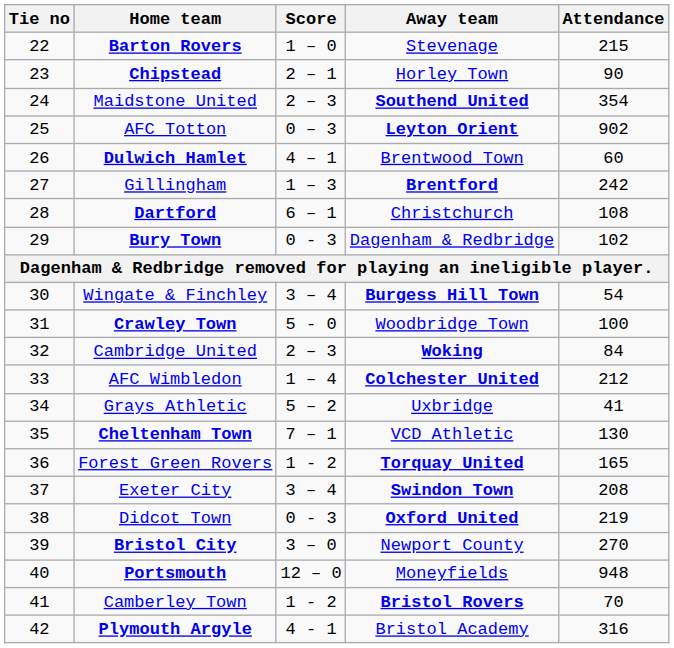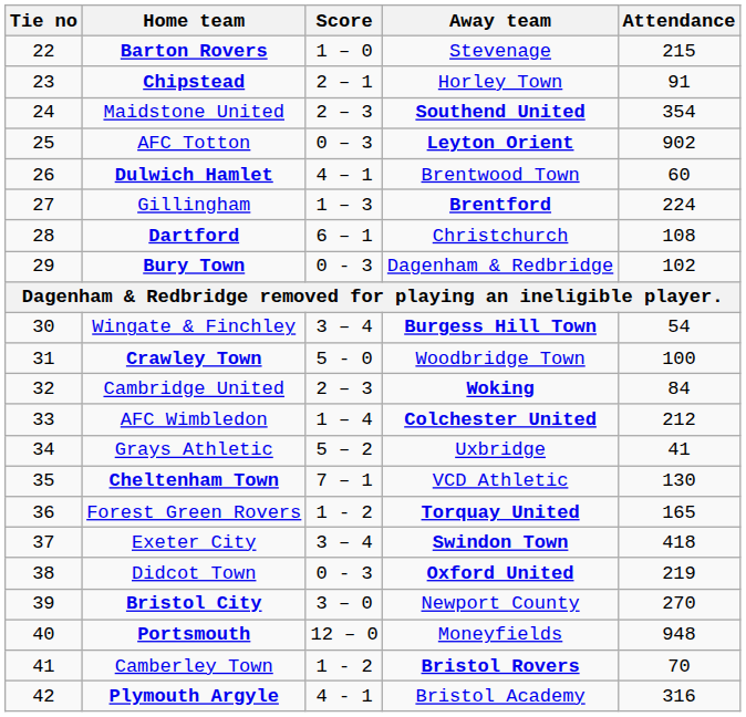 <table class="wikitable" style="text-align:center">
 <tr>
 <th>Tie no</th>
 <th>Home team</th>
 <th>Score</th>
 <th>Away team</th>
 <th>Attendance</th>
 </tr>
 <tr>
 <td>22</td>
 <td><strong><a href='#'>Barton Rovers</a></strong></td>
 <td>1 – 0</td>
 <td><a href='#'>Stevenage</a></td>
 <td>215</td>
 </tr>
 <tr>
 <td>23</td>
 <td><strong><a href='#'>Chipstead</a></strong></td>
 <td>2 – 1</td>
 <td><a href='#'>Horley Town</a></td>
-<td>90</td>
+<td>91</td>
 </tr>
 <tr>
 <td>24</td>
 <td><a href='#'>Maidstone United</a></td>
 <td>2 – 3</td>
 <td><strong><a href='#'>Southend United</a></strong></td>
 <td>354</td>
 </tr>
 <tr>
 <td>25</td>
 <td><a href='#'>AFC Totton</a></td>
 <td>0 – 3</td>
 <td><strong><a href='#'>Leyton Orient</a></strong></td>
 <td>902</td>
 </tr>
 <tr>
 <td>26</td>
 <td><strong><a href='#'>Dulwich Hamlet</a></strong></td>
 <td>4 – 1</td>
 <td><a href='#'>Brentwood Town</a></td>
 <td>60</td>
 </tr>
 <tr>
 <td>27</td>
 <td><a href='#'>Gillingham</a></td>
 <td>1 – 3</td>
 <td><strong><a href='#'>Brentford</a></strong></td>
-<td>242</td>
+<td>224</td>
 </tr>
 <tr>
 <td>28</td>
 <td><strong><a href='#'>Dartford</a></strong></td>
 <td>6 – 1</td>
 <td><a href='#'>Christchurch</a></td>
 <td>108</td>
 </tr>
 <tr>
 <td>29</td>
 <td><strong><a href='#'>Bury Town</a></strong></td>
 <td>0 - 3</td>
 <td><a href='#'>Dagenham & Redbridge</a></td>
 <td>102</td>
 </tr>
 <tr>
 <th colspan="5">Dagenham & Redbridge removed for playing an ineligible player.</th>
 </tr>
 <tr>
 <td>30</td>
 <td><a href='#'>Wingate & Finchley</a></td>
 <td>3 – 4</td>
 <td><strong><a href='#'>Burgess Hill Town</a></strong></td>
 <td>54</td>
 </tr>
 <tr>
 <td>31</td>
 <td><strong><a href='#'>Crawley Town</a></strong></td>
 <td>5 - 0</td>
 <td><a href='#'>Woodbridge Town</a></td>
 <td>100</td>
 </tr>
 <tr>
 <td>32</td>
 <td><a href='#'>Cambridge United</a></td>
 <td>2 – 3</td>
 <td><strong><a href='#'>Woking</a></strong></td>
 <td>84</td>
 </tr>
 <tr>
 <td>33</td>
 <td><a href='#'>AFC Wimbledon</a></td>
 <td>1 – 4</td>
 <td><strong><a href='#'>Colchester United</a></strong></td>
 <td>212</td>
 </tr>
 <tr>
 <td>34</td>
 <td><a href='#'>Grays Athletic</a></td>
 <td>5 – 2</td>
 <td><a href='#'>Uxbridge</a></td>
 <td>41</td>
 </tr>
 <tr>
 <td>35</td>
 <td><strong><a href='#'>Cheltenham Town</a></strong></td>
 <td>7 – 1</td>
 <td><a href='#'>VCD Athletic</a></td>
 <td>130</td>
 </tr>
 <tr>
 <td>36</td>
 <td><a href='#'>Forest Green Rovers</a></td>
 <td>1 - 2</td>
 <td><strong><a href='#'>Torquay United</a></strong></td>
 <td>165</td>
 </tr>
 <tr>
 <td>37</td>
 <td><a href='#'>Exeter City</a></td>
 <td>3 – 4</td>
 <td><strong><a href='#'>Swindon Town</a></strong></td>
-<td>208</td>
+<td>418</td>
 </tr>
 <tr>
 <td>38</td>
 <td><a href='#'>Didcot Town</a></td>
 <td>0 - 3</td>
 <td><strong><a href='#'>Oxford United</a></strong></td>
 <td>219</td>
 </tr>
 <tr>
 <td>39</td>
 <td><strong><a href='#'>Bristol City</a></strong></td>
 <td>3 – 0</td>
 <td><a href='#'>Newport County</a></td>
 <td>270</td>
 </tr>
 <tr>
 <td>40</td>
 <td><strong><a href='#'>Portsmouth</a></strong></td>
 <td>12 – 0</td>
 <td><a href='#'>Moneyfields</a></td>
 <td>948</td>
 </tr>
 <tr>
 <td>41</td>
 <td><a href='#'>Camberley Town</a></td>
 <td>1 - 2</td>
 <td><strong><a href='#'>Bristol Rovers</a></strong></td>
 <td>70</td>
 </tr>
 <tr>
 <td>42</td>
 <td><strong><a href='#'>Plymouth Argyle</a></strong></td>
 <td>4 - 1</td>
 <td><a href='#'>Bristol Academy</a></td>
 <td>316</td>
 </tr>
 </table>
